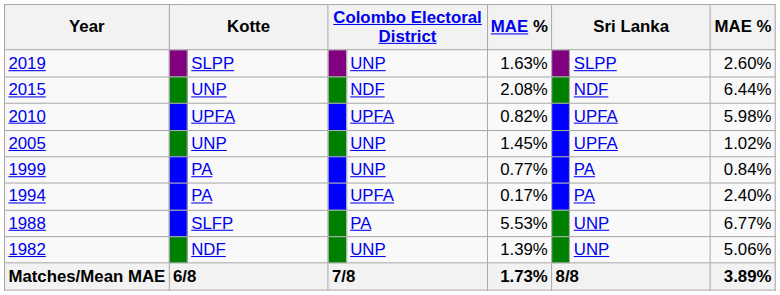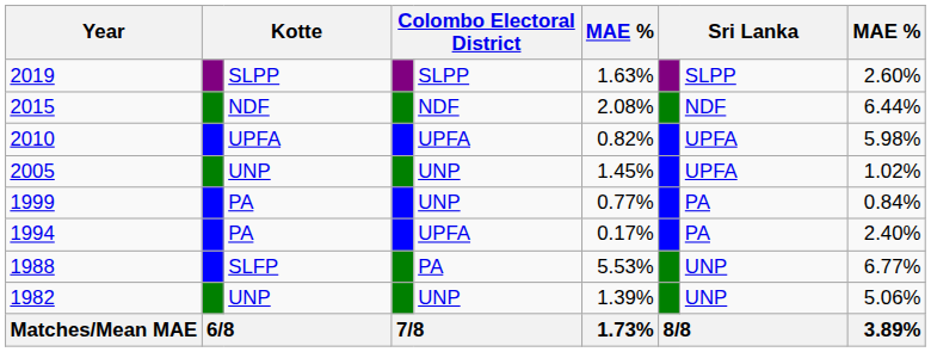 <table class="wikitable">
 <tr>
 <th>Year</th>
 <th colspan="2" width="144px">Kotte</th>
 <th colspan="2" width="144px"><a href='#'>Colombo Electoral District</a></th>
 <th><a href='#'>MAE</a> %</th>
 <th colspan="2" width="144px">Sri Lanka</th>
 <th>MAE %</th>
 </tr>
 <tr>
 <td><a href='#'>2019</a></td>
 <td style="background-color:purple;" width="10px"></td>
 <td style="text-align:left;"><a href='#'>SLPP</a></td>
 <td style="background-color:purple;" width="10px"></td>
-<td style="text-align:left;"><a href='#'>UNP</a></td>
+<td style="text-align:left;"><a href='#'>SLPP</a></td>
 <td style="text-align:right;">1.63%</td>
 <td style="background-color:purple;" width="10px"></td>
 <td style="text-align:left;"><a href='#'>SLPP</a></td>
 <td style="text-align:right;">2.60%</td>
 </tr>
 <tr>
 <td><a href='#'>2015</a></td>
 <td style="background-color:green;" width="10px"></td>
-<td style="text-align:left;"><a href='#'>UNP</a></td>
+<td style="text-align:left;"><a href='#'>NDF</a></td>
 <td style="background-color:green;" width="10px"></td>
 <td style="text-align:left;"><a href='#'>NDF</a></td>
 <td style="text-align:right;">2.08%</td>
 <td style="background-color:green;" width="10px"></td>
 <td style="text-align:left;"><a href='#'>NDF</a></td>
 <td style="text-align:right;">6.44%</td>
 </tr>
 <tr>
 <td><a href='#'>2010</a></td>
 <td style="background-color:blue;" width="10px"></td>
 <td style="text-align:left;"><a href='#'>UPFA</a></td>
 <td style="background-color:blue;" width="10px"></td>
 <td style="text-align:left;"><a href='#'>UPFA</a></td>
 <td style="text-align:right;">0.82%</td>
 <td style="background-color:blue;" width="10px"></td>
 <td style="text-align:left;"><a href='#'>UPFA</a></td>
 <td style="text-align:right;">5.98%</td>
 </tr>
 <tr>
 <td><a href='#'>2005</a></td>
 <td style="background-color:green;" width="10px"></td>
 <td style="text-align:left;"><a href='#'>UNP</a></td>
 <td style="background-color:green;" width="10px"></td>
 <td style="text-align:left;"><a href='#'>UNP</a></td>
 <td style="text-align:right;">1.45%</td>
 <td style="background-color:blue;" width="10px"></td>
 <td style="text-align:left;"><a href='#'>UPFA</a></td>
 <td style="text-align:right;">1.02%</td>
 </tr>
 <tr>
 <td><a href='#'>1999</a></td>
 <td style="background-color:blue;" width="10px"></td>
 <td style="text-align:left;"><a href='#'>PA</a></td>
 <td style="background-color:blue;" width="10px"></td>
 <td style="text-align:left;"><a href='#'>UNP</a></td>
 <td style="text-align:right;">0.77%</td>
 <td style="background-color:blue;" width="10px"></td>
 <td style="text-align:left;"><a href='#'>PA</a></td>
 <td style="text-align:right;">0.84%</td>
 </tr>
 <tr>
 <td><a href='#'>1994</a></td>
 <td style="background-color:blue;" width="10px"></td>
 <td style="text-align:left;"><a href='#'>PA</a></td>
 <td style="background-color:blue;" width="10px"></td>
 <td style="text-align:left;"><a href='#'>UPFA</a></td>
 <td style="text-align:right;">0.17%</td>
 <td style="background-color:blue;" width="10px"></td>
 <td style="text-align:left;"><a href='#'>PA</a></td>
 <td style="text-align:right;">2.40%</td>
 </tr>
 <tr>
 <td><a href='#'>1988</a></td>
 <td style="background-color:blue;" width="10px"></td>
 <td style="text-align:left;"><a href='#'>SLFP</a></td>
 <td style="background-color:green;" width="10px"></td>
 <td style="text-align:left;"><a href='#'>PA</a></td>
 <td style="text-align:right;">5.53%</td>
 <td style="background-color:green;" width="10px"></td>
 <td style="text-align:left;"><a href='#'>UNP</a></td>
 <td style="text-align:right;">6.77%</td>
 </tr>
 <tr>
 <td><a href='#'>1982</a></td>
 <td style="background-color:green;" width="10px"></td>
-<td style="text-align:left;"><a href='#'>NDF</a></td>
+<td style="text-align:left;"><a href='#'>UNP</a></td>
 <td style="background-color:green;" width="10px"></td>
 <td style="text-align:left;"><a href='#'>UNP</a></td>
 <td style="text-align:right;">1.39%</td>
 <td style="background-color:green;" width="10px"></td>
 <td style="text-align:left;"><a href='#'>UNP</a></td>
 <td style="text-align:right;">5.06%</td>
 </tr>
 <tr>
 <th>Matches/Mean MAE</th>
 <th style="text-align:left;"colspan="2" width="144px">6/8</th>
 <th style="text-align:left;"colspan="2" width="144px">7/8</th>
 <th style="text-align:right;">1.73%</th>
 <th style="text-align:left;"colspan="2" width="144px">8/8</th>
 <th style="text-align:right;">3.89%</th>
 </tr>
 </table>
